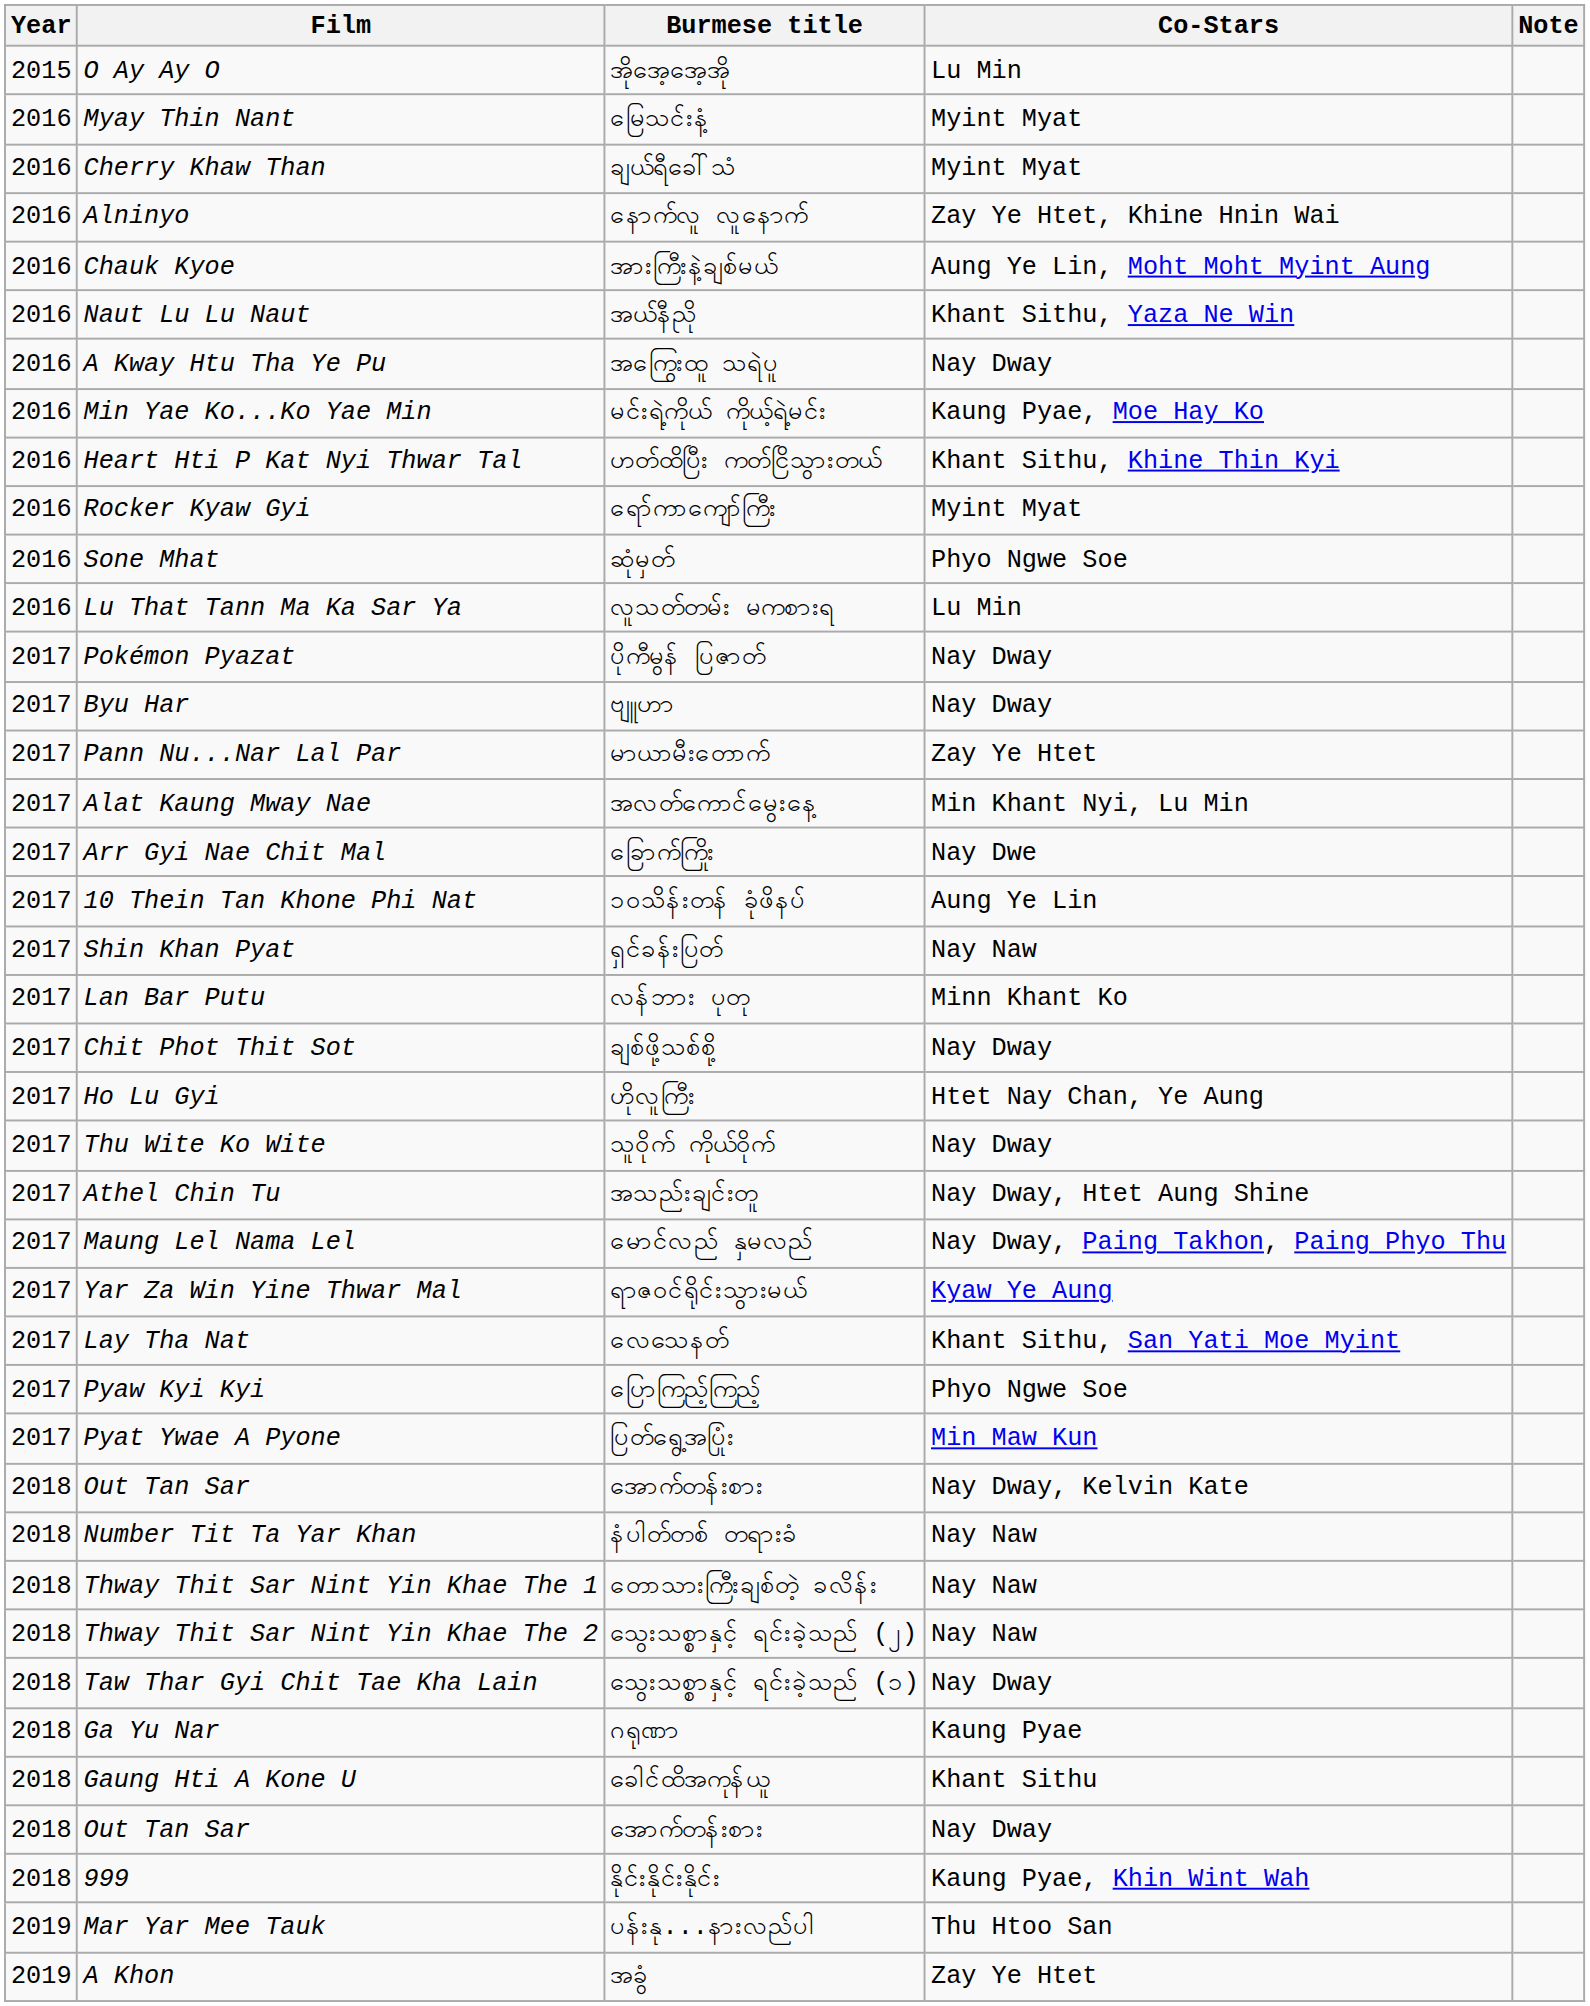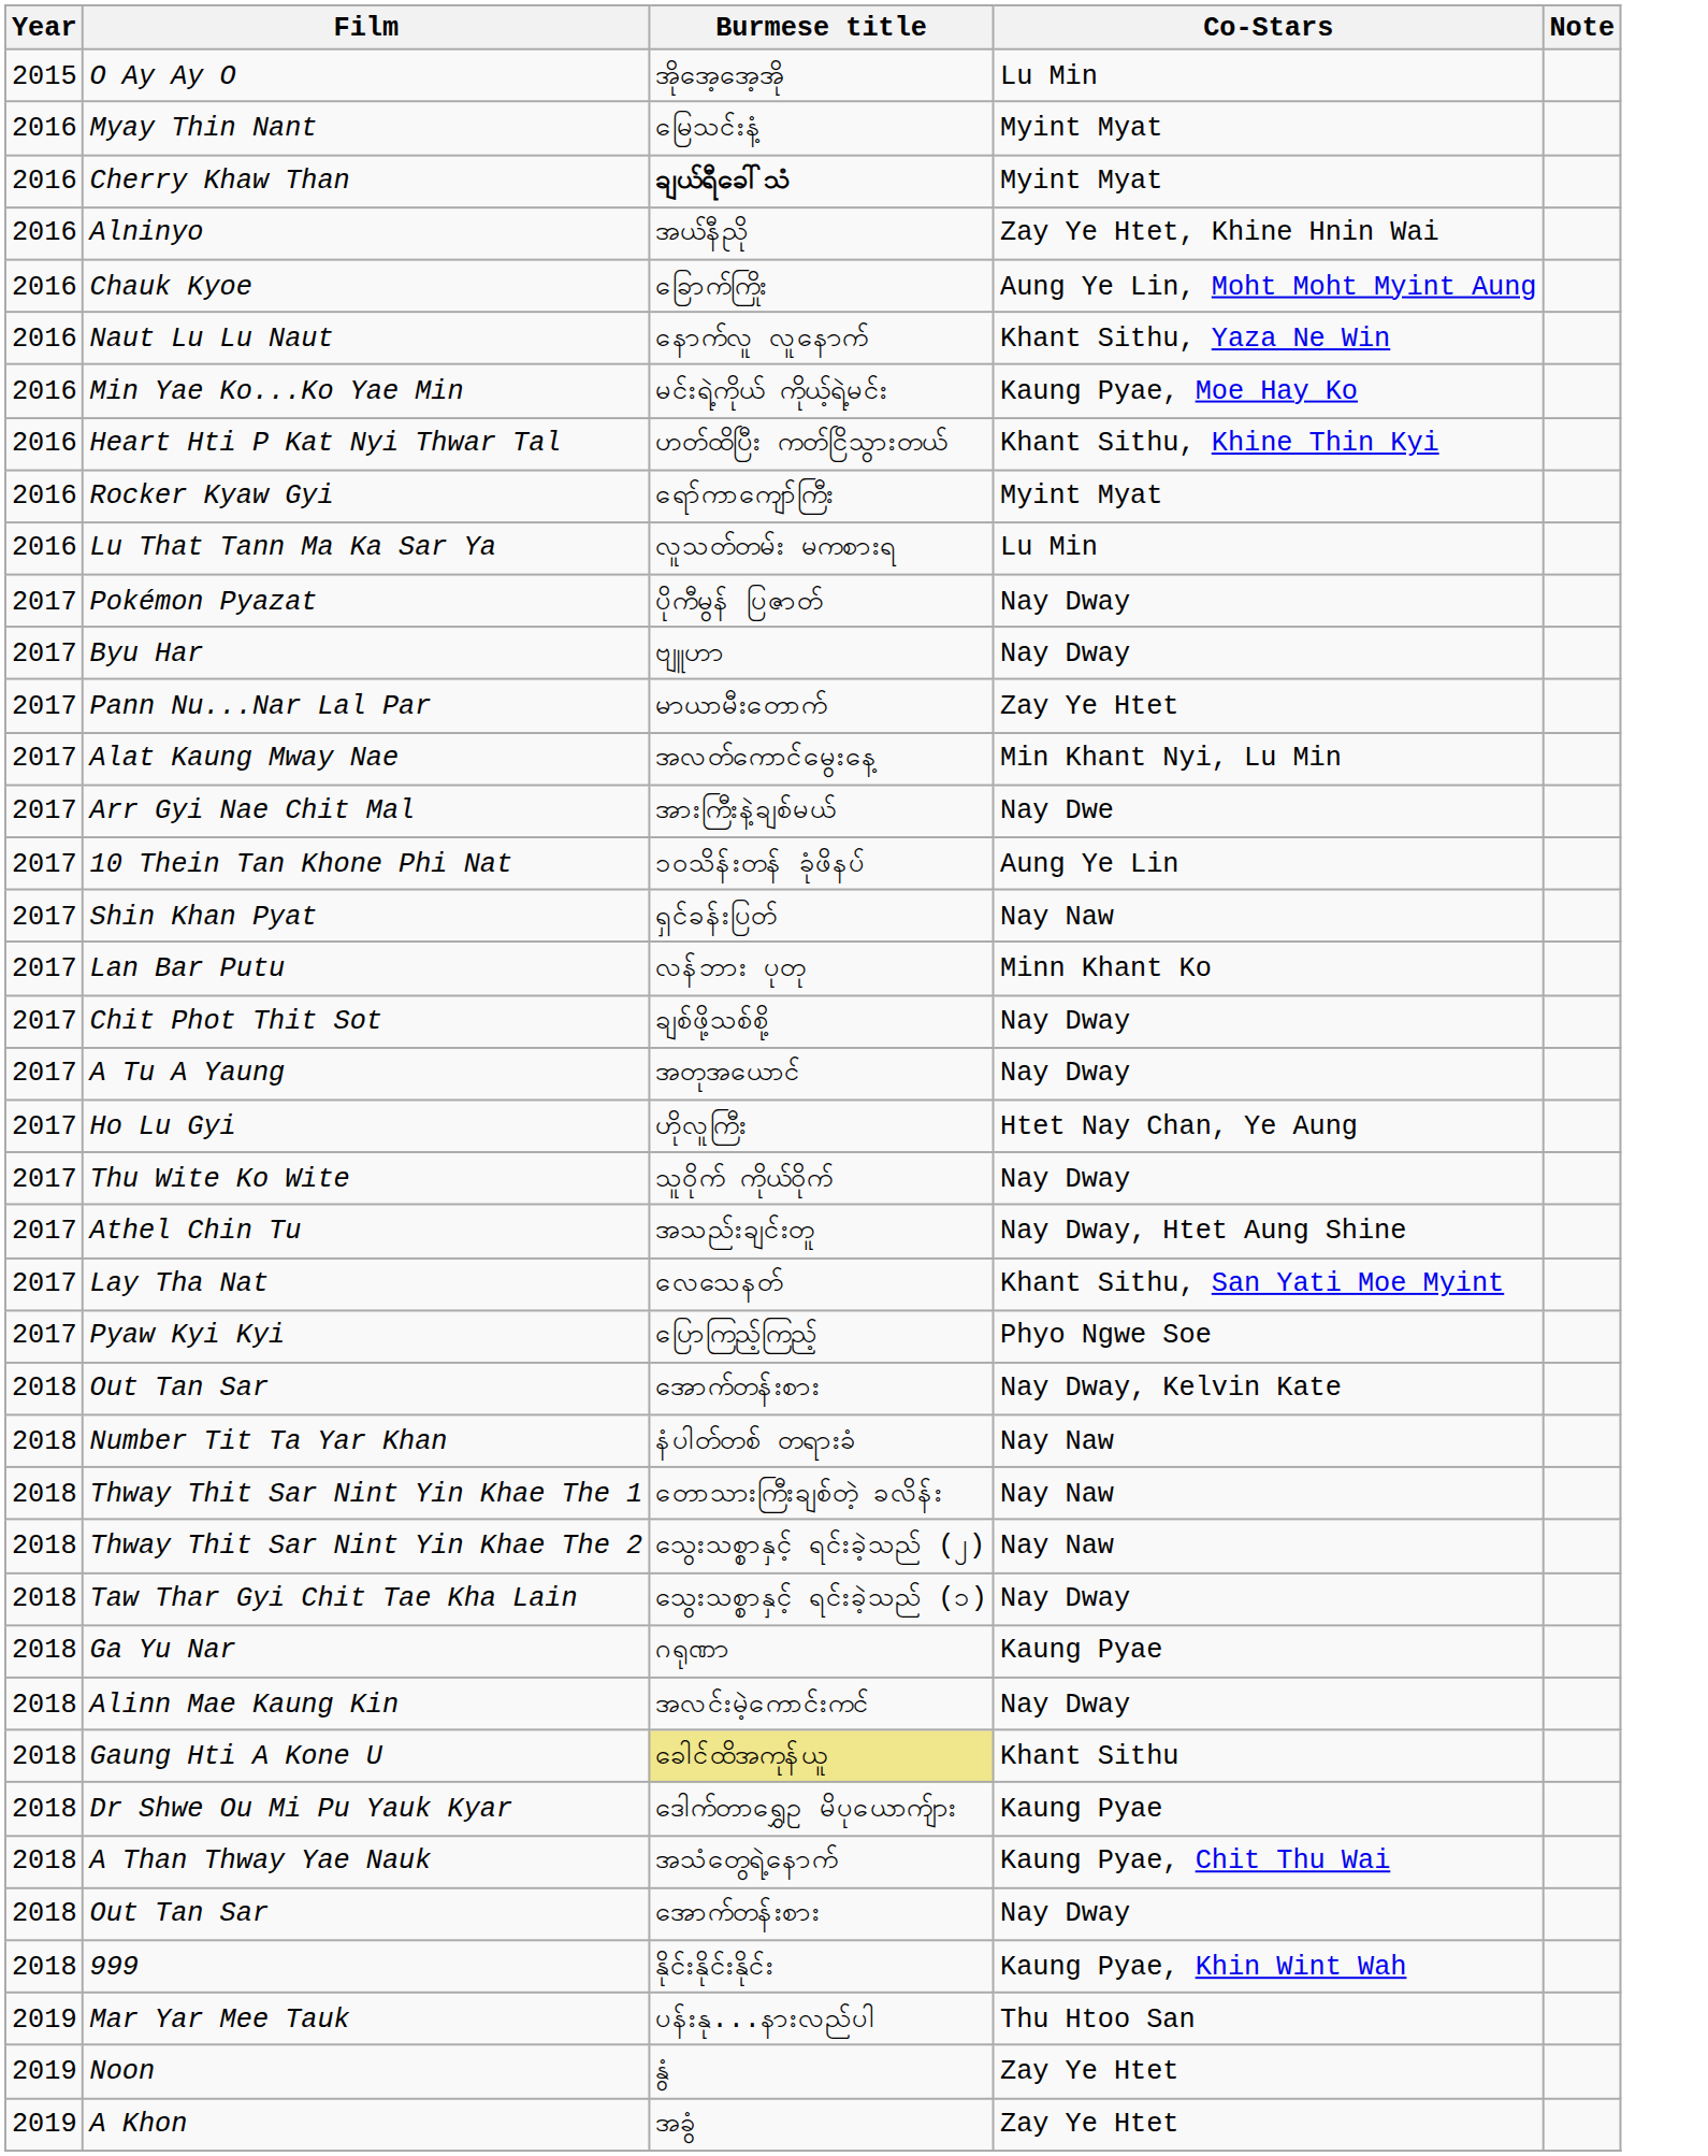 <table class="wikitable sortable">
 <tr>
 <th>Year</th>
 <th>Film</th>
 <th>Burmese title</th>
 <th>Co-Stars</th>
 <th>Note</th>
 </tr>
 <tr>
 <td>2015</td>
 <td><em>O Ay Ay O</em></td>
 <td>အိုအေ့အေ့အို</td>
 <td>Lu Min</td>
 <td></td>
 </tr>
 <tr>
 <td>2016</td>
 <td><em>Myay Thin Nant</em></td>
 <td>မြေသင်းနံ့</td>
 <td>Myint Myat</td>
 <td></td>
 </tr>
 <tr>
 <td>2016</td>
 <td><em>Cherry Khaw Than</em></td>
-<td>ချယ်ရီခေါ်သံ</td>
+<td><strong>ချယ်ရီခေါ်သံ</strong></td>
 <td>Myint Myat</td>
 <td></td>
 </tr>
 <tr>
 <td>2016</td>
 <td><em>Alninyo</em></td>
-<td>နောက်လူ လူနောက်</td>
+<td>အယ်နီညို</td>
 <td>Zay Ye Htet, Khine Hnin Wai</td>
 <td></td>
 </tr>
 <tr>
 <td>2016</td>
 <td><em>Chauk Kyoe</em></td>
-<td>အားကြီးနဲ့ချစ်မယ်</td>
+<td>ခြောက်ကြိုး</td>
 <td>Aung Ye Lin, <a href='#'>Moht Moht Myint Aung</a></td>
 <td></td>
 </tr>
 <tr>
 <td>2016</td>
 <td><em>Naut Lu Lu Naut</em></td>
-<td>အယ်နီညို</td>
+<td>နောက်လူ လူနောက်</td>
 <td>Khant Sithu, <a href='#'>Yaza Ne Win</a></td>
-<td></td>
-</tr>
-<tr>
-<td>2016</td>
-<td><em>A Kway Htu Tha Ye Pu</em></td>
-<td>အကြွေးထူ သရဲပူ</td>
-<td>Nay Dway</td>
 <td></td>
 </tr>
 <tr>
 <td>2016</td>
 <td><em>Min Yae Ko...Ko Yae Min</em></td>
 <td>မင်းရဲ့ကိုယ် ကိုယ့်ရဲ့မင်း</td>
 <td>Kaung Pyae, <a href='#'>Moe Hay Ko</a></td>
 <td></td>
 </tr>
 <tr>
 <td>2016</td>
 <td><em>Heart Hti P Kat Nyi Thwar Tal</em></td>
 <td>ဟတ်ထိပြီး ကတ်ငြိသွားတယ်</td>
 <td>Khant Sithu, <a href='#'>Khine Thin Kyi</a></td>
 <td></td>
 </tr>
 <tr>
 <td>2016</td>
 <td><em>Rocker Kyaw Gyi</em></td>
 <td>ရော်ကာကျော်ကြီး</td>
 <td>Myint Myat</td>
-<td></td>
-</tr>
-<tr>
-<td>2016</td>
-<td><em>Sone Mhat</em></td>
-<td>ဆုံမှတ်</td>
-<td>Phyo Ngwe Soe</td>
 <td></td>
 </tr>
 <tr>
 <td>2016</td>
 <td><em>Lu That Tann Ma Ka Sar Ya</em></td>
 <td>လူသတ်တမ်း မကစားရ</td>
 <td>Lu Min</td>
 <td></td>
 </tr>
 <tr>
 <td>2017</td>
 <td><em>Pokémon Pyazat</em></td>
 <td>ပိုကီမွန် ပြဇာတ်</td>
 <td>Nay Dway</td>
 <td></td>
 </tr>
 <tr>
 <td>2017</td>
 <td><em>Byu Har</em></td>
 <td>ဗျူဟာ</td>
 <td>Nay Dway</td>
 <td></td>
 </tr>
 <tr>
 <td>2017</td>
 <td><em>Pann Nu...Nar Lal Par</em></td>
 <td>မာယာမီးတောက်</td>
 <td>Zay Ye Htet</td>
 <td></td>
 </tr>
 <tr>
 <td>2017</td>
 <td><em>Alat Kaung Mway Nae</em></td>
 <td>အလတ်ကောင်မွေးနေ့</td>
 <td>Min Khant Nyi, Lu Min</td>
 <td></td>
 </tr>
 <tr>
 <td>2017</td>
 <td><em>Arr Gyi Nae Chit Mal</em></td>
-<td>ခြောက်ကြိုး</td>
+<td>အားကြီးနဲ့ချစ်မယ်</td>
 <td>Nay Dwe</td>
 <td></td>
 </tr>
 <tr>
 <td>2017</td>
 <td><em>10 Thein Tan Khone Phi Nat</em></td>
 <td>၁၀သိန်းတန် ခုံဖိနပ်</td>
 <td>Aung Ye Lin</td>
 <td></td>
 </tr>
 <tr>
 <td>2017</td>
 <td><em>Shin Khan Pyat</em></td>
 <td>ရှင်ခန်းပြတ်</td>
 <td>Nay Naw</td>
 <td></td>
 </tr>
 <tr>
 <td>2017</td>
 <td><em>Lan Bar Putu</em></td>
 <td>လန်ဘား ပုတု</td>
 <td>Minn Khant Ko</td>
 <td></td>
 </tr>
 <tr>
 <td>2017</td>
 <td><em>Chit Phot Thit Sot</em></td>
 <td>ချစ်ဖို့သစ်စို့</td>
 <td>Nay Dway</td>
 <td></td>
 </tr>
 <tr>
 <td>2017</td>
+<td><em>A Tu A Yaung</em></td>
+<td>အတုအယောင်</td>
+<td>Nay Dway</td>
+<td></td>
+</tr>
+<tr>
+<td>2017</td>
 <td><em>Ho Lu Gyi</em></td>
 <td>ဟိုလူကြီး</td>
 <td>Htet Nay Chan, Ye Aung</td>
 <td></td>
 </tr>
 <tr>
 <td>2017</td>
 <td><em>Thu Wite Ko Wite</em></td>
 <td>သူဝိုက် ကိုယ်ဝိုက်</td>
 <td>Nay Dway</td>
 <td></td>
 </tr>
 <tr>
 <td>2017</td>
 <td><em>Athel Chin Tu</em></td>
 <td>အသည်းချင်းတူ</td>
 <td>Nay Dway, Htet Aung Shine</td>
 <td></td>
 </tr>
 <tr>
 <td>2017</td>
-<td><em>Maung Lel Nama Lel</em></td>
-<td>မောင်လည် နှမလည်</td>
-<td>Nay Dway, <a href='#'>Paing Takhon</a>, <a href='#'>Paing Phyo Thu</a></td>
-<td></td>
-</tr>
-<tr>
-<td>2017</td>
-<td><em>Yar Za Win Yine Thwar Mal</em></td>
-<td>ရာဇဝင်ရိုင်းသွားမယ်</td>
-<td><a href='#'>Kyaw Ye Aung</a></td>
-<td></td>
-</tr>
-<tr>
-<td>2017</td>
 <td><em>Lay Tha Nat</em></td>
 <td>လေသေနတ်</td>
 <td>Khant Sithu, <a href='#'>San Yati Moe Myint</a></td>
 <td></td>
 </tr>
 <tr>
 <td>2017</td>
 <td><em>Pyaw Kyi Kyi</em></td>
 <td>ပြောကြည့်ကြည့်</td>
 <td>Phyo Ngwe Soe</td>
-<td></td>
-</tr>
-<tr>
-<td>2017</td>
-<td><em>Pyat Ywae A Pyone</em></td>
-<td>ပြတ်ရွေ့အပြုံး</td>
-<td><a href='#'>Min Maw Kun</a></td>
 <td></td>
 </tr>
 <tr>
 <td>2018</td>
 <td><em>Out Tan Sar</em></td>
 <td>အောက်တန်းစား</td>
 <td>Nay Dway, Kelvin Kate</td>
 <td></td>
 </tr>
 <tr>
 <td>2018</td>
 <td><em>Number Tit Ta Yar Khan</em></td>
 <td>နံပါတ်တစ် တရားခံ</td>
 <td>Nay Naw</td>
 <td></td>
 </tr>
 <tr>
 <td>2018</td>
 <td><em>Thway Thit Sar Nint Yin Khae The 1</em></td>
 <td>တောသားကြီးချစ်တဲ့ ခလိန်း</td>
 <td>Nay Naw</td>
 <td></td>
 </tr>
 <tr>
 <td>2018</td>
 <td><em>Thway Thit Sar Nint Yin Khae The 2</em></td>
 <td>သွေးသစ္စာနှင့် ရင်းခဲ့သည် (၂)</td>
 <td>Nay Naw</td>
 <td></td>
 </tr>
 <tr>
 <td>2018</td>
 <td><em>Taw Thar Gyi Chit Tae Kha Lain</em></td>
 <td>သွေးသစ္စာနှင့် ရင်းခဲ့သည် (၁)</td>
 <td>Nay Dway</td>
 <td></td>
 </tr>
 <tr>
 <td>2018</td>
 <td><em>Ga Yu Nar</em></td>
 <td>ဂရုဏာ</td>
 <td>Kaung Pyae</td>
 <td></td>
 </tr>
 <tr>
 <td>2018</td>
+<td><em>Alinn Mae Kaung Kin</em></td>
+<td>အလင်းမဲ့ကောင်းကင်</td>
+<td>Nay Dway</td>
+<td></td>
+</tr>
+<tr>
+<td>2018</td>
 <td><em>Gaung Hti A Kone U</em></td>
-<td>ခေါင်ထိအကုန်ယူ</td>
+<td style="background: khaki;">ခေါင်ထိအကုန်ယူ</td>
 <td>Khant Sithu</td>
+<td></td>
+</tr>
+<tr>
+<td>2018</td>
+<td><em>Dr Shwe Ou Mi Pu Yauk Kyar</em></td>
+<td>ဒေါက်တာရွှေဥ မိပုယောက်ျား</td>
+<td>Kaung Pyae</td>
+<td></td>
+</tr>
+<tr>
+<td>2018</td>
+<td><em>A Than Thway Yae Nauk</em></td>
+<td>အသံတွေရဲ့နောက်</td>
+<td>Kaung Pyae, <a href='#'>Chit Thu Wai</a></td>
 <td></td>
 </tr>
 <tr>
 <td>2018</td>
 <td><em>Out Tan Sar</em></td>
 <td>အောက်တန်းစား</td>
 <td>Nay Dway</td>
 <td></td>
 </tr>
 <tr>
 <td>2018</td>
 <td><em>999</em></td>
 <td>နိုင်းနိုင်းနိုင်း</td>
 <td>Kaung Pyae, <a href='#'>Khin Wint Wah</a></td>
 <td></td>
 </tr>
 <tr>
 <td>2019</td>
 <td><em>Mar Yar Mee Tauk</em></td>
 <td>ပန်းနု...နားလည်ပါ</td>
 <td>Thu Htoo San</td>
 <td></td>
 </tr>
 <tr>
 <td>2019</td>
+<td><em>Noon</em></td>
+<td>နွံ</td>
+<td>Zay Ye Htet</td>
+<td></td>
+</tr>
+<tr>
+<td>2019</td>
 <td><em>A Khon</em></td>
 <td>အခွံ</td>
 <td>Zay Ye Htet</td>
 <td></td>
 </tr>
 <tr>
 </tr>
 </table>
